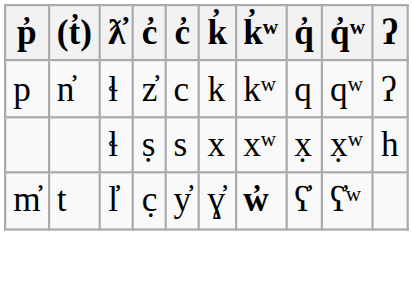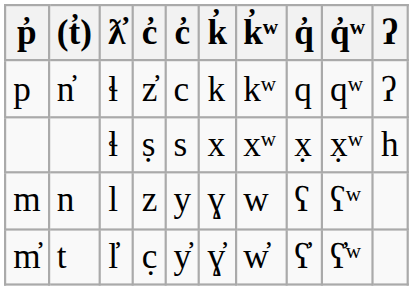 <table class="wikitable">
 <tr>
 <th>p̓</th>
 <th>(t̓)</th>
 <th>ƛ̓</th>
 <th>c̓</th>
 <th>c̓</th>
 <th>k̓</th>
 <th>k̓ʷ</th>
 <th>q̓</th>
 <th>q̓ʷ</th>
 <th>ʔ</th>
 </tr>
 <tr>
 <td>p</td>
 <td>n̓</td>
 <td>ɬ</td>
 <td>z̓</td>
 <td>c</td>
 <td>k</td>
 <td>kʷ</td>
 <td>q</td>
 <td>qʷ</td>
 <td>ʔ</td>
 </tr>
 <tr>
 <td></td>
 <td></td>
 <td>ɬ</td>
 <td>ṣ</td>
 <td>s</td>
 <td>x</td>
 <td>xʷ</td>
 <td>x̣</td>
 <td>x̣ʷ</td>
 <td>h</td>
 </tr>
 <tr>
+<td>m</td>
+<td>n</td>
+<td>l</td>
+<td>z</td>
+<td>y</td>
+<td>ɣ</td>
+<td>w</td>
+<td>ʕ</td>
+<td>ʕʷ</td>
+<td></td>
+</tr>
+<tr>
 <td>m̓</td>
 <td>t</td>
 <td>l̓</td>
 <td>c̣</td>
 <td>y̓</td>
 <td>ɣ̓</td>
-<td><strong>w̓</strong></td>
+<td>w̓</td>
 <td>ʕ̓</td>
 <td>ʕ̓ʷ</td>
 <td></td>
 </tr>
 </table>
